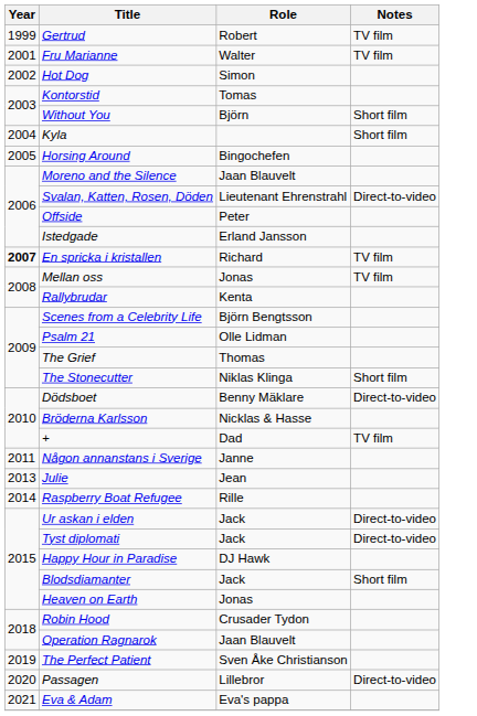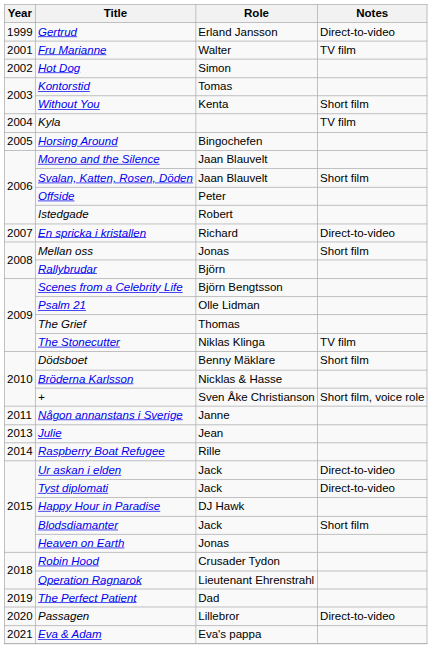 <table class="wikitable sortable">
 <tr>
 <th>Year</th>
 <th>Title</th>
 <th>Role</th>
 <th class"unsortable">Notes</th>
 </tr>
 <tr>
 <td>1999</td>
 <td><em><a href='#'>Gertrud</a></em></td>
-<td>Robert</td>
-<td>TV film</td>
+<td>Erland Jansson</td>
+<td>Direct-to-video</td>
 </tr>
 <tr>
 <td>2001</td>
 <td><em><a href='#'>Fru Marianne</a></em></td>
 <td>Walter</td>
 <td>TV film</td>
 </tr>
 <tr>
 <td>2002</td>
 <td><em><a href='#'>Hot Dog</a></em></td>
 <td>Simon</td>
 <td></td>
 </tr>
 <tr>
 <td rowspan="2">2003</td>
 <td><em><a href='#'>Kontorstid</a></em></td>
 <td>Tomas</td>
 <td></td>
 </tr>
 <tr>
 <td><em><a href='#'>Without You</a></em></td>
-<td>Björn</td>
+<td>Kenta</td>
 <td>Short film</td>
 </tr>
 <tr>
 <td>2004</td>
 <td><em>Kyla</em></td>
 <td></td>
-<td>Short film</td>
+<td>TV film</td>
 </tr>
 <tr>
 <td>2005</td>
 <td><em><a href='#'>Horsing Around</a></em></td>
 <td>Bingochefen</td>
 <td></td>
 </tr>
 <tr>
 <td rowspan="4">2006</td>
 <td><em><a href='#'>Moreno and the Silence</a></em></td>
 <td>Jaan Blauvelt</td>
 <td></td>
 </tr>
 <tr>
 <td><em><a href='#'>Svalan, Katten, Rosen, Döden</a></em></td>
-<td>Lieutenant Ehrenstrahl</td>
-<td>Direct-to-video</td>
+<td>Jaan Blauvelt</td>
+<td>Short film</td>
 </tr>
 <tr>
 <td><em><a href='#'>Offside</a></em></td>
 <td>Peter</td>
 <td></td>
 </tr>
 <tr>
 <td><em>Istedgade</em></td>
-<td>Erland Jansson</td>
+<td>Robert</td>
 <td></td>
 </tr>
 <tr>
-<td><strong>2007</strong></td>
+<td>2007</td>
 <td><em><a href='#'>En spricka i kristallen</a></em></td>
 <td>Richard</td>
-<td>TV film</td>
+<td>Direct-to-video</td>
 </tr>
 <tr>
 <td rowspan="2">2008</td>
 <td><em>Mellan oss</em></td>
 <td>Jonas</td>
-<td>TV film</td>
+<td>Short film</td>
 </tr>
 <tr>
 <td><em><a href='#'>Rallybrudar</a></em></td>
-<td>Kenta</td>
+<td>Björn</td>
 <td></td>
 </tr>
 <tr>
 <td rowspan="4">2009</td>
 <td><em><a href='#'>Scenes from a Celebrity Life</a></em></td>
 <td>Björn Bengtsson</td>
 <td></td>
 </tr>
 <tr>
 <td><em><a href='#'>Psalm 21</a></em></td>
 <td>Olle Lidman</td>
 <td></td>
 </tr>
 <tr>
 <td><em>The Grief</em></td>
 <td>Thomas</td>
 <td></td>
 </tr>
 <tr>
 <td><em><a href='#'>The Stonecutter</a></em></td>
 <td>Niklas Klinga</td>
-<td>Short film</td>
+<td>TV film</td>
 </tr>
 <tr>
 <td rowspan="3">2010</td>
 <td><em>Dödsboet</em></td>
 <td>Benny Mäklare</td>
-<td>Direct-to-video</td>
+<td>Short film</td>
 </tr>
 <tr>
 <td><em><a href='#'>Bröderna Karlsson</a></em></td>
 <td>Nicklas & Hasse</td>
 <td></td>
 </tr>
 <tr>
 <td><em>+</em></td>
-<td>Dad</td>
-<td>TV film</td>
+<td>Sven Åke Christianson</td>
+<td>Short film, voice role</td>
 </tr>
 <tr>
 <td>2011</td>
 <td><em><a href='#'>Någon annanstans i Sverige</a></em></td>
 <td>Janne</td>
 <td></td>
 </tr>
 <tr>
 <td>2013</td>
 <td><em><a href='#'>Julie</a></em></td>
 <td>Jean</td>
 <td></td>
 </tr>
 <tr>
 <td>2014</td>
 <td><em><a href='#'>Raspberry Boat Refugee</a></em></td>
 <td>Rille</td>
 <td></td>
 </tr>
 <tr>
 <td rowspan="5">2015</td>
 <td><em><a href='#'>Ur askan i elden</a></em></td>
 <td>Jack</td>
 <td>Direct-to-video</td>
 </tr>
 <tr>
 <td><em><a href='#'>Tyst diplomati</a></em></td>
 <td>Jack</td>
 <td>Direct-to-video</td>
 </tr>
 <tr>
 <td><em><a href='#'>Happy Hour in Paradise</a></em></td>
 <td>DJ Hawk</td>
 <td></td>
 </tr>
 <tr>
 <td><em><a href='#'>Blodsdiamanter</a></em></td>
 <td>Jack</td>
 <td>Short film</td>
 </tr>
 <tr>
 <td><em><a href='#'>Heaven on Earth</a></em></td>
 <td>Jonas</td>
 <td></td>
 </tr>
 <tr>
 <td rowspan="2">2018</td>
 <td><em><a href='#'>Robin Hood</a></em></td>
 <td>Crusader Tydon</td>
 <td></td>
 </tr>
 <tr>
 <td><em><a href='#'>Operation Ragnarok</a></em></td>
-<td>Jaan Blauvelt</td>
+<td>Lieutenant Ehrenstrahl</td>
 <td></td>
 </tr>
 <tr>
 <td>2019</td>
 <td><em><a href='#'>The Perfect Patient</a></em></td>
-<td>Sven Åke Christianson</td>
+<td>Dad</td>
 <td></td>
 </tr>
 <tr>
 <td>2020</td>
 <td><em>Passagen</em></td>
 <td>Lillebror</td>
 <td>Direct-to-video</td>
 </tr>
 <tr>
 <td>2021</td>
 <td><em><a href='#'>Eva & Adam</a></em></td>
 <td>Eva's pappa</td>
 <td></td>
 </tr>
 <tr>
 </tr>
 </table>
